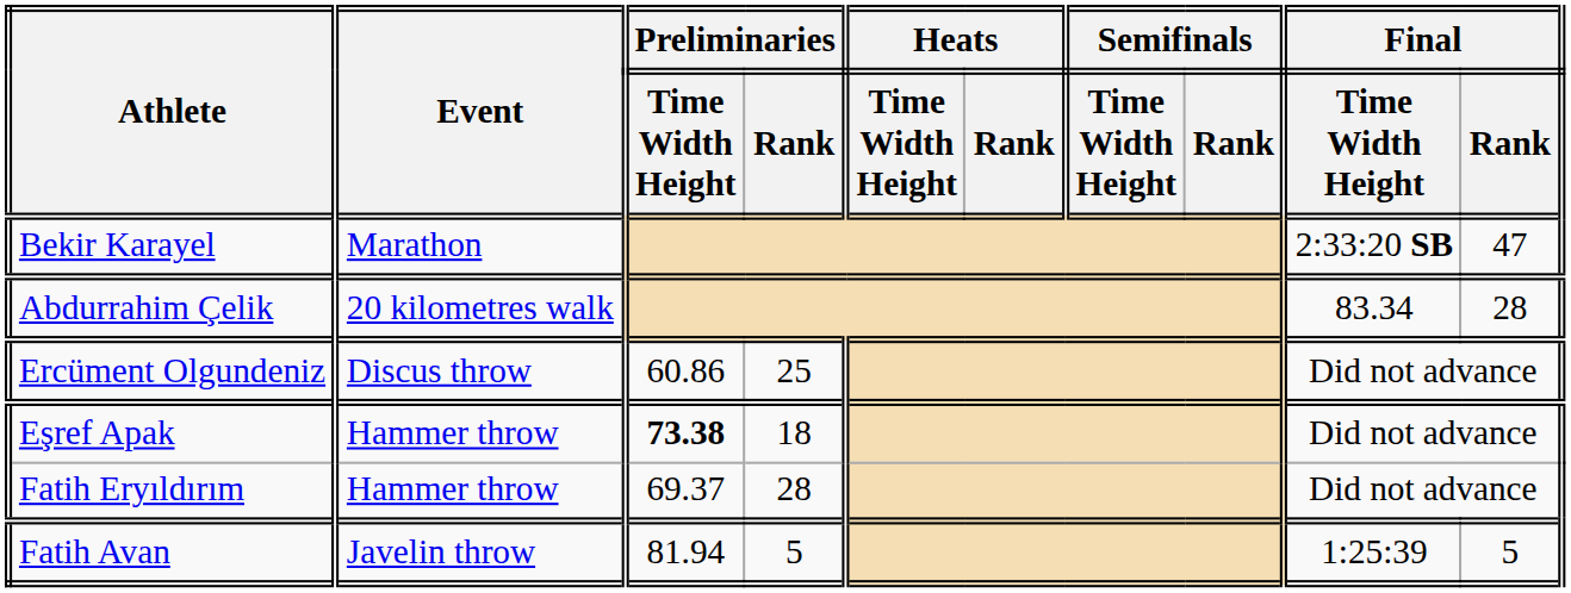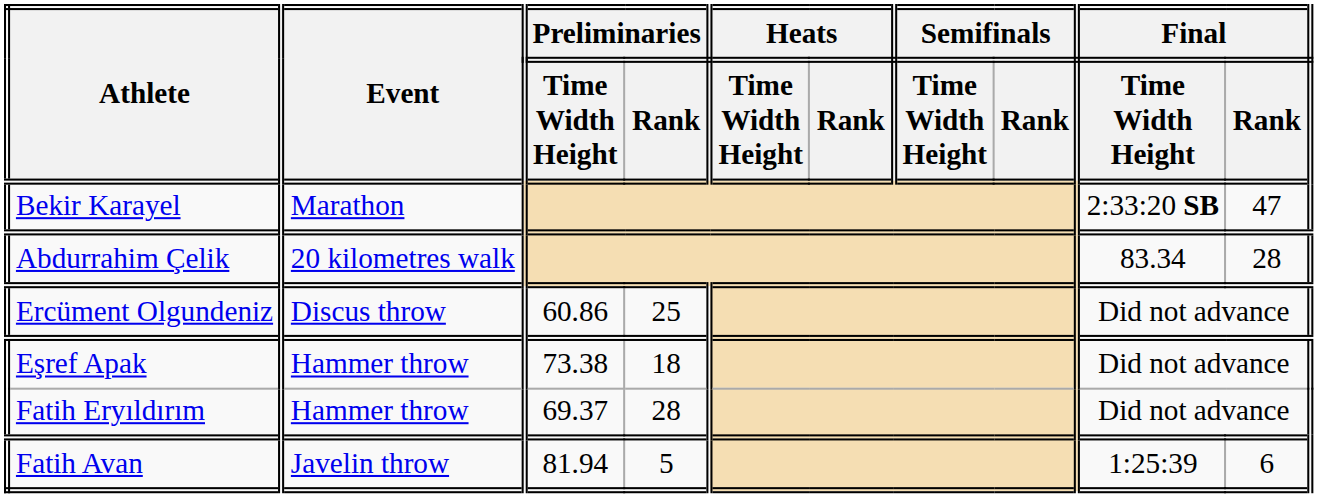 <table class=wikitable style="font-size:90%; border: double;">
 <tr>
 <th rowspan="2" style="border-right:double">Athlete</th>
 <th rowspan="2" style="border-right:double">Event</th>
 <th colspan="2" style="border-right:double; border-bottom:double;">Preliminaries</th>
 <th colspan="2" style="border-right:double; border-bottom:double;">Heats</th>
 <th colspan="2" style="border-right:double; border-bottom:double;">Semifinals</th>
 <th colspan="2" style="border-right:double; border-bottom:double;">Final</th>
 </tr>
 <tr>
 <th>Time<br>Width<br>Height</th>
 <th style="border-right:double">Rank</th>
 <th>Time<br>Width<br>Height</th>
 <th style="border-right:double">Rank</th>
 <th>Time<br>Width<br>Height</th>
 <th style="border-right:double">Rank</th>
 <th>Time<br>Width<br>Height</th>
 <th style="border-right:double">Rank</th>
 </tr>
 <tr style="border-top: double;">
 <td style="border-right:double"><a href='#'>Bekir Karayel</a></td>
 <td style="border-right:double"><a href='#'>Marathon</a></td>
 <td style="border-right:double" colspan= 6 bgcolor="wheat"></td>
 <td align=center>2:33:20 <strong>SB</strong></td>
 <td align=center>47</td>
 </tr>
 <tr style="border-top: double;">
 <td style="border-right:double"><a href='#'>Abdurrahim Çelik</a></td>
 <td style="border-right:double"><a href='#'>20 kilometres walk</a></td>
 <td style="border-right:double" colspan= 6 bgcolor="wheat"></td>
 <td align=center>83.34</td>
 <td align=center>28</td>
 </tr>
 <tr style="border-top: double;">
 <td style="border-right:double"><a href='#'>Ercüment Olgundeniz</a></td>
 <td style="border-right:double"><a href='#'>Discus throw</a></td>
 <td align=center>60.86</td>
 <td align=center style="border-right:double">25</td>
 <td style="border-right:double" colspan= 4 bgcolor="wheat"></td>
 <td colspan="2" align=center>Did not advance</td>
 </tr>
 <tr style="border-top: double;">
 <td style="border-right:double"><a href='#'>Eşref Apak</a></td>
 <td style="border-right:double"><a href='#'>Hammer throw</a></td>
-<td align=center><strong>73.38</strong></td>
+<td align=center>73.38</td>
 <td align=center style="border-right:double">18</td>
 <td style="border-right:double" colspan= 4 bgcolor="wheat"></td>
 <td colspan="2" align=center>Did not advance</td>
 </tr>
 <tr>
 <td style="border-right:double"><a href='#'>Fatih Eryıldırım</a></td>
 <td style="border-right:double"><a href='#'>Hammer throw</a></td>
 <td align=center>69.37</td>
 <td align=center style="border-right:double">28</td>
 <td style="border-right:double" colspan= 4 bgcolor="wheat"></td>
 <td colspan="2" align=center>Did not advance</td>
 </tr>
 <tr style="border-top: double;">
 <td style="border-right:double"><a href='#'>Fatih Avan</a></td>
 <td style="border-right:double"><a href='#'>Javelin throw</a></td>
 <td align=center>81.94</td>
 <td align=center style="border-right:double">5</td>
 <td style="border-right:double" colspan= 4 bgcolor="wheat"></td>
 <td align=center>1:25:39</td>
-<td align=center style="border-right:double">5</td>
+<td align=center style="border-right:double">6</td>
 </tr>
 </table>
